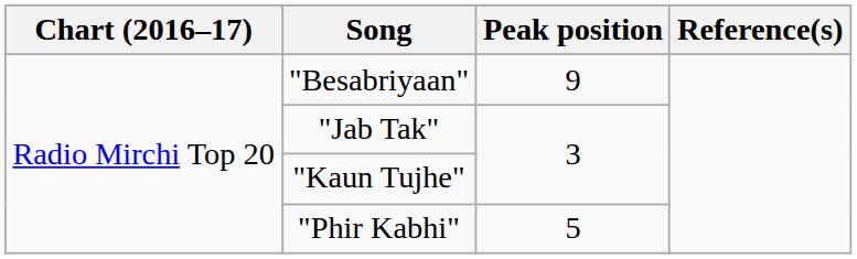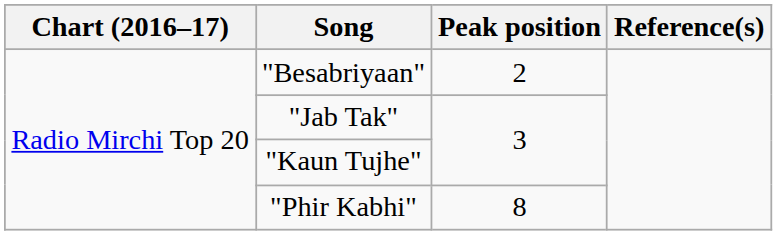 <table class="wikitable" style="text-align:center">
 <tr>
 <th scope="col">Chart (2016–17)</th>
 <th scope="col">Song</th>
 <th scope="col">Peak position</th>
 <th>Reference(s)</th>
 </tr>
 <tr>
 <td rowspan="4"><a href='#'>Radio Mirchi</a> Top 20</td>
 <td>"Besabriyaan"</td>
-<td>9</td>
+<td>2</td>
 <td rowspan="4"></td>
 </tr>
 <tr>
 <td>"Jab Tak"</td>
 <td rowspan="2">3</td>
 </tr>
 <tr>
 <td>"Kaun Tujhe"</td>
 </tr>
 <tr>
 <td>"Phir Kabhi"</td>
-<td>5</td>
+<td>8</td>
 </tr>
 </table>
